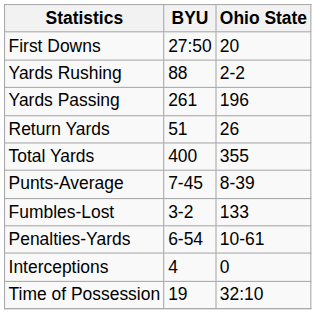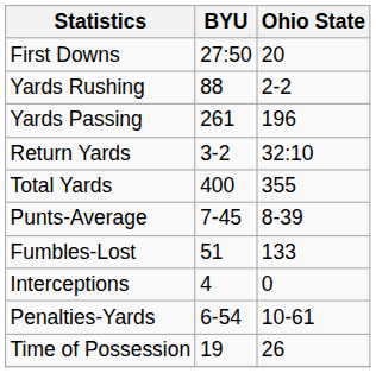 <table class="wikitable">
 <tr>
 <th>Statistics</th>
 <th>BYU</th>
 <th>Ohio State</th>
 </tr>
 <tr>
 <td>First Downs</td>
 <td>27:50</td>
 <td>20</td>
 </tr>
 <tr>
 <td>Yards Rushing</td>
 <td>88</td>
 <td>2-2</td>
 </tr>
 <tr>
 <td>Yards Passing</td>
 <td>261</td>
 <td>196</td>
 </tr>
 <tr>
 <td>Return Yards</td>
-<td>51</td>
-<td>26</td>
+<td>3-2</td>
+<td>32:10</td>
 </tr>
 <tr>
 <td>Total Yards</td>
 <td>400</td>
 <td>355</td>
 </tr>
 <tr>
 <td>Punts-Average</td>
 <td>7-45</td>
 <td>8-39</td>
 </tr>
 <tr>
 <td>Fumbles-Lost</td>
-<td>3-2</td>
+<td>51</td>
 <td>133</td>
+</tr>
+<tr>
+<td>Interceptions</td>
+<td>4</td>
+<td>0</td>
 </tr>
 <tr>
 <td>Penalties-Yards</td>
 <td>6-54</td>
 <td>10-61</td>
 </tr>
 <tr>
-<td>Interceptions</td>
-<td>4</td>
-<td>0</td>
-</tr>
-<tr>
 <td>Time of Possession</td>
 <td>19</td>
-<td>32:10</td>
+<td>26</td>
 </tr>
 <tr>
 </tr>
 </table>
